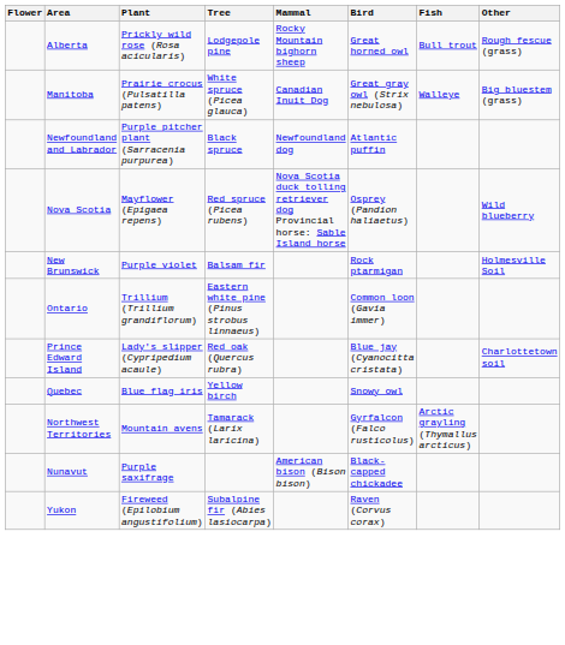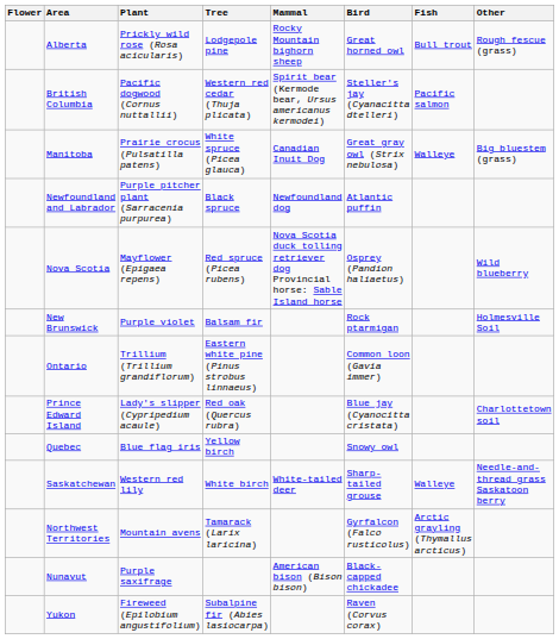 <table class="wikitable sortable sticky-header" style=text-align:left;">
 <tr style="background:#efefef;">
 <th style="width:13%; text-align:left;">Flower</th>
 <th style="width:10%; text-align:left;">Area</th>
 <th style="width:12%; text-align:left;">Plant</th>
 <th style="width:12%; text-align:left;">Tree</th>
 <th style="width:12%; text-align:left;">Mammal</th>
 <th style="width:12%; text-align:left;">Bird</th>
 <th style="width:11%; text-align:left;">Fish</th>
 <th style="width:11%; text-align:left;">Other</th>
 </tr>
 <tr>
 <td style="text-align:center;"></td>
 <td><a href='#'>Alberta</a></td>
 <td><a href='#'>Prickly wild rose</a> (<em>Rosa acicularis</em>)</td>
 <td><a href='#'>Lodgepole pine</a></td>
 <td><a href='#'>Rocky Mountain bighorn sheep</a></td>
 <td><a href='#'>Great horned owl</a></td>
 <td><a href='#'>Bull trout</a></td>
 <td><a href='#'>Rough fescue</a> (grass)</td>
+</tr>
+<tr>
+<td style="text-align:center;"></td>
+<td><a href='#'>British Columbia</a></td>
+<td><a href='#'>Pacific dogwood</a> (<em>Cornus nuttallii</em>)</td>
+<td><a href='#'>Western red cedar</a> (<em>Thuja plicata</em>)</td>
+<td><a href='#'>Spirit bear</a> (Kermode bear, <em>Ursus americanus kermodei</em>)</td>
+<td><a href='#'>Steller's jay</a> (<em>Cyanacitta dtelleri</em>)</td>
+<td><a href='#'>Pacific salmon</a></td>
+<td></td>
 </tr>
 <tr>
 <td style="text-align:center;"></td>
 <td><a href='#'>Manitoba</a></td>
 <td><a href='#'>Prairie crocus</a> (<em>Pulsatilla patens</em>)</td>
 <td><a href='#'>White spruce</a> (<em>Picea glauca</em>)</td>
 <td><a href='#'>Canadian Inuit Dog</a></td>
 <td><a href='#'>Great gray owl</a> (<em>Strix nebulosa</em>)</td>
 <td><a href='#'>Walleye</a></td>
 <td><a href='#'>Big bluestem</a> (grass)</td>
 </tr>
 <tr>
 <td style="text-align:center;"></td>
 <td><a href='#'>Newfoundland and Labrador</a></td>
 <td><a href='#'>Purple pitcher plant</a> (<em>Sarracenia purpurea</em>)</td>
 <td><a href='#'>Black spruce</a></td>
 <td><a href='#'>Newfoundland dog</a></td>
 <td><a href='#'>Atlantic puffin</a></td>
 <td></td>
 <td></td>
 </tr>
 <tr>
 <td style="text-align:center;"></td>
 <td><a href='#'>Nova Scotia</a></td>
 <td><a href='#'>Mayflower</a> (<em>Epigaea repens</em>)</td>
 <td><a href='#'>Red spruce</a> (<em>Picea rubens</em>)</td>
 <td><a href='#'>Nova Scotia duck tolling retriever dog</a><br>Provincial horse: <a href='#'>Sable Island horse</a></td>
 <td><a href='#'>Osprey</a> (<em>Pandion haliaetus</em>)</td>
 <td></td>
 <td><a href='#'>Wild blueberry</a></td>
 </tr>
 <tr>
 <td style="text-align:center;"></td>
 <td><a href='#'>New Brunswick</a></td>
 <td><a href='#'>Purple violet</a></td>
 <td><a href='#'>Balsam fir</a></td>
 <td></td>
 <td><a href='#'>Rock ptarmigan</a></td>
 <td></td>
 <td><a href='#'>Holmesville Soil</a></td>
 </tr>
 <tr>
 <td style="text-align:center;"></td>
 <td><a href='#'>Ontario</a></td>
 <td><a href='#'>Trillium</a> (<em>Trillium grandiflorum</em>)</td>
 <td><a href='#'>Eastern white pine</a> (<em>Pinus strobus linnaeus</em>)</td>
 <td></td>
 <td><a href='#'>Common loon</a> (<em>Gavia immer</em>)</td>
 <td></td>
 <td></td>
 </tr>
 <tr>
 <td style="text-align:center;"></td>
 <td><a href='#'>Prince Edward Island</a></td>
 <td><a href='#'>Lady's slipper</a> (<em>Cypripedium acaule</em>)</td>
 <td><a href='#'>Red oak</a> (<em>Quercus rubra</em>)</td>
 <td></td>
 <td><a href='#'>Blue jay</a> (<em>Cyanocitta cristata</em>)</td>
 <td></td>
 <td><a href='#'>Charlottetown soil</a></td>
 </tr>
 <tr>
 <td style="text-align:center;"></td>
 <td><a href='#'>Quebec</a></td>
 <td><a href='#'>Blue flag iris</a></td>
 <td><a href='#'>Yellow birch</a></td>
 <td></td>
 <td><a href='#'>Snowy owl</a></td>
 <td></td>
 <td></td>
 </tr>
 <tr>
 <td style="text-align:center;"></td>
+<td><a href='#'>Saskatchewan</a></td>
+<td><a href='#'>Western red lily</a></td>
+<td><a href='#'>White birch</a></td>
+<td><a href='#'>White-tailed deer</a></td>
+<td><a href='#'>Sharp-tailed grouse</a></td>
+<td><a href='#'>Walleye</a></td>
+<td><a href='#'>Needle-and-thread grass</a><br><a href='#'>Saskatoon berry</a></td>
+</tr>
+<tr>
+<td style="text-align:center;"></td>
 <td><a href='#'>Northwest Territories</a></td>
 <td><a href='#'>Mountain avens</a></td>
 <td><a href='#'>Tamarack</a> (<em>Larix laricina</em>)</td>
 <td></td>
 <td><a href='#'>Gyrfalcon</a> (<em>Falco rusticolus</em>)</td>
 <td><a href='#'>Arctic grayling</a> (<em>Thymallus arcticus</em>)</td>
 <td></td>
 </tr>
 <tr>
 <td style="text-align:center;"></td>
 <td><a href='#'>Nunavut</a></td>
 <td><a href='#'>Purple saxifrage</a></td>
 <td></td>
 <td><a href='#'>American bison</a> (<em>Bison bison</em>)</td>
 <td><a href='#'>Black-capped chickadee</a></td>
 <td></td>
 <td></td>
 </tr>
 <tr>
 <td style="text-align:center;"></td>
 <td><a href='#'>Yukon</a></td>
 <td><a href='#'>Fireweed</a> (<em>Epilobium angustifolium</em>)</td>
 <td><a href='#'>Subalpine fir</a> (<em>Abies lasiocarpa</em>)</td>
 <td></td>
 <td><a href='#'>Raven</a> (<em>Corvus corax</em>)</td>
 <td></td>
 <td></td>
 </tr>
 </table>
